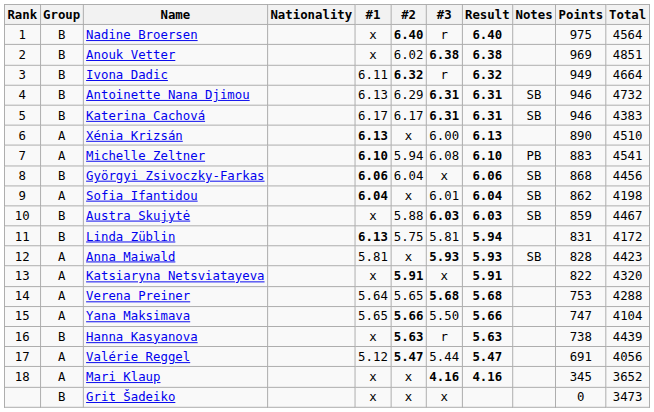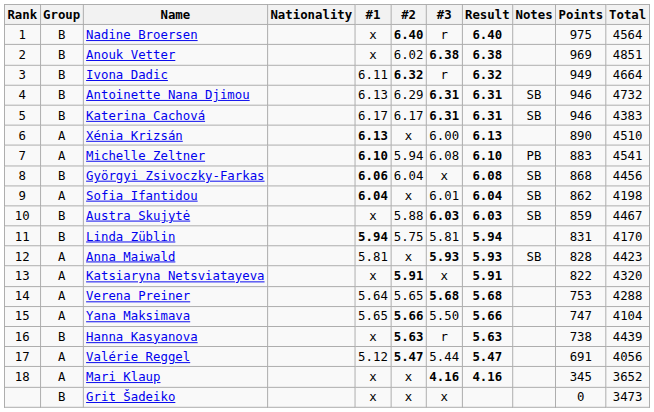 <table class="wikitable sortable" style="text-align:center">
 <tr>
 <th>Rank</th>
 <th>Group</th>
 <th>Name</th>
 <th>Nationality</th>
 <th>#1</th>
 <th>#2</th>
 <th>#3</th>
 <th>Result</th>
 <th>Notes</th>
 <th>Points</th>
 <th>Total</th>
 </tr>
 <tr>
 <td>1</td>
 <td>B</td>
 <td align=left><a href='#'>Nadine Broersen</a></td>
 <td align=left></td>
 <td>x</td>
 <td><strong>6.40</strong></td>
 <td>r</td>
 <td><strong>6.40</strong></td>
 <td></td>
 <td>975</td>
 <td>4564</td>
 </tr>
 <tr>
 <td>2</td>
 <td>B</td>
 <td align=left><a href='#'>Anouk Vetter</a></td>
 <td align=left></td>
 <td>x</td>
 <td>6.02</td>
 <td><strong>6.38</strong></td>
 <td><strong>6.38</strong></td>
 <td></td>
 <td>969</td>
 <td>4851</td>
 </tr>
 <tr>
 <td>3</td>
 <td>B</td>
 <td align=left><a href='#'>Ivona Dadic</a></td>
 <td align=left></td>
 <td>6.11</td>
 <td><strong>6.32</strong></td>
 <td>r</td>
 <td><strong>6.32</strong></td>
 <td></td>
 <td>949</td>
 <td>4664</td>
 </tr>
 <tr>
 <td>4</td>
 <td>B</td>
 <td align=left><a href='#'>Antoinette Nana Djimou</a></td>
 <td align=left></td>
 <td>6.13</td>
 <td>6.29</td>
 <td><strong>6.31</strong></td>
 <td><strong>6.31</strong></td>
 <td>SB</td>
 <td>946</td>
 <td>4732</td>
 </tr>
 <tr>
 <td>5</td>
 <td>B</td>
 <td align=left><a href='#'>Katerina Cachová</a></td>
 <td align=left></td>
 <td>6.17</td>
 <td>6.17</td>
 <td><strong>6.31</strong></td>
 <td><strong>6.31</strong></td>
 <td>SB</td>
 <td>946</td>
 <td>4383</td>
 </tr>
 <tr>
 <td>6</td>
 <td>A</td>
 <td align=left><a href='#'>Xénia Krizsán</a></td>
 <td align=left></td>
 <td><strong>6.13</strong></td>
 <td>x</td>
 <td>6.00</td>
 <td><strong>6.13</strong></td>
 <td></td>
 <td>890</td>
 <td>4510</td>
 </tr>
 <tr>
 <td>7</td>
 <td>A</td>
 <td align=left><a href='#'>Michelle Zeltner</a></td>
 <td align=left></td>
 <td><strong>6.10</strong></td>
 <td>5.94</td>
 <td>6.08</td>
 <td><strong>6.10</strong></td>
 <td>PB</td>
 <td>883</td>
 <td>4541</td>
 </tr>
 <tr>
 <td>8</td>
 <td>B</td>
 <td align=left><a href='#'>Györgyi Zsivoczky-Farkas</a></td>
 <td align=left></td>
 <td><strong>6.06</strong></td>
 <td>6.04</td>
 <td>x</td>
-<td><strong>6.06</strong></td>
+<td><strong>6.08</strong></td>
 <td>SB</td>
 <td>868</td>
 <td>4456</td>
 </tr>
 <tr>
 <td>9</td>
 <td>A</td>
 <td align=left><a href='#'>Sofia Ifantidou</a></td>
 <td align=left></td>
 <td><strong>6.04</strong></td>
 <td>x</td>
 <td>6.01</td>
 <td><strong>6.04</strong></td>
 <td>SB</td>
 <td>862</td>
 <td>4198</td>
 </tr>
 <tr>
 <td>10</td>
 <td>B</td>
 <td align=left><a href='#'>Austra Skujytė</a></td>
 <td align=left></td>
 <td>x</td>
 <td>5.88</td>
 <td><strong>6.03</strong></td>
 <td><strong>6.03</strong></td>
 <td>SB</td>
 <td>859</td>
 <td>4467</td>
 </tr>
 <tr>
 <td>11</td>
 <td>B</td>
 <td align=left><a href='#'>Linda Züblin</a></td>
 <td align=left></td>
-<td><strong>6.13</strong></td>
+<td><strong>5.94</strong></td>
 <td>5.75</td>
 <td>5.81</td>
 <td><strong>5.94</strong></td>
 <td></td>
 <td>831</td>
-<td>4172</td>
+<td>4170</td>
 </tr>
 <tr>
 <td>12</td>
 <td>A</td>
 <td align=left><a href='#'>Anna Maiwald</a></td>
 <td align=left></td>
 <td>5.81</td>
 <td>x</td>
 <td><strong>5.93</strong></td>
 <td><strong>5.93</strong></td>
 <td>SB</td>
 <td>828</td>
 <td>4423</td>
 </tr>
 <tr>
 <td>13</td>
 <td>A</td>
 <td align=left><a href='#'>Katsiaryna Netsviatayeva</a></td>
 <td align=left></td>
 <td>x</td>
 <td><strong>5.91</strong></td>
 <td>x</td>
 <td><strong>5.91</strong></td>
 <td></td>
 <td>822</td>
 <td>4320</td>
 </tr>
 <tr>
 <td>14</td>
 <td>A</td>
 <td align=left><a href='#'>Verena Preiner</a></td>
 <td align=left></td>
 <td>5.64</td>
 <td>5.65</td>
 <td><strong>5.68</strong></td>
 <td><strong>5.68</strong></td>
 <td></td>
 <td>753</td>
 <td>4288</td>
 </tr>
 <tr>
 <td>15</td>
 <td>A</td>
 <td align=left><a href='#'>Yana Maksimava</a></td>
 <td align=left></td>
 <td>5.65</td>
 <td><strong>5.66</strong></td>
 <td>5.50</td>
 <td><strong>5.66</strong></td>
 <td></td>
 <td>747</td>
 <td>4104</td>
 </tr>
 <tr>
 <td>16</td>
 <td>B</td>
 <td align=left><a href='#'>Hanna Kasyanova</a></td>
 <td align=left></td>
 <td>x</td>
 <td><strong>5.63</strong></td>
 <td>r</td>
 <td><strong>5.63</strong></td>
 <td></td>
 <td>738</td>
 <td>4439</td>
 </tr>
 <tr>
 <td>17</td>
 <td>A</td>
 <td align=left><a href='#'>Valérie Reggel</a></td>
 <td align=left></td>
 <td>5.12</td>
 <td><strong>5.47</strong></td>
 <td>5.44</td>
 <td><strong>5.47</strong></td>
 <td></td>
 <td>691</td>
 <td>4056</td>
 </tr>
 <tr>
 <td>18</td>
 <td>A</td>
 <td align=left><a href='#'>Mari Klaup</a></td>
 <td align=left></td>
 <td>x</td>
 <td>x</td>
 <td><strong>4.16</strong></td>
 <td><strong>4.16</strong></td>
 <td></td>
 <td>345</td>
 <td>3652</td>
 </tr>
 <tr>
 <td></td>
 <td>B</td>
 <td align=left><a href='#'>Grit Šadeiko</a></td>
 <td align=left></td>
 <td>x</td>
 <td>x</td>
 <td>x</td>
 <td><strong></strong></td>
 <td></td>
 <td>0</td>
 <td>3473</td>
 </tr>
 </table>
